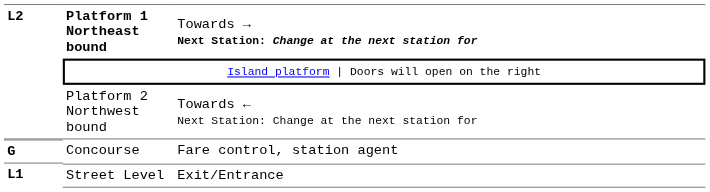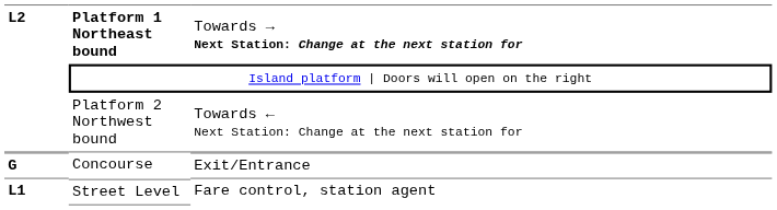 <table table border=0 cellspacing=0 cellpadding=3>
 <tr>
 <td style="border-top:solid 1px grey;border-bottom:solid 1px grey;" width=50 rowspan=3 valign=top><strong>L2</strong></td>
 <td style="border-bottom:solid 0px gray;border-top:solid 1px grey;" width=100><span><strong>Platform 1</strong><br><strong>Northeast bound</strong></span></td>
 <td style="border-bottom:solid 0px gray;border-top:solid 1px grey;" width=500>Towards → <br><small><strong>Next Station:</strong> </small> <small><strong><em>Change at the next station for <strong><em></small></td>
 </tr>
 <tr>
 <td style="border-top:solid 2px black;border-right:solid 2px black;border-left:solid 2px black;border-bottom:solid 2px black;text-align:center;" colspan=2><small><a href='#'>Island platform</a> | Doors will open on the right </small></td>
 </tr>
 <tr>
 <td style="border-bottom:solid 1px grey;"><span></strong>Platform 2<strong><br></strong>Northwest bound<strong></span></td>
 <td style="border-bottom:solid 1px grey;"><span></span>Towards ← <br><small></strong>Next Station:<strong> </small> <small></em></strong>Change at the next station for </strong></em></small></td>
 </tr>
 <tr>
 <td style="border-bottom:solid 1px grey;border-top:solid 1px grey;" width=50 valign=top><strong>G</strong></td>
 <td valign=top>Concourse</td>
-<td valign=top>Fare control, station agent</td>
+<td style="border-top:solid 1px grey;border-bottom:solid 1px grey;" width=500 valign=top>Exit/Entrance</td>
 </tr>
 <tr>
 <td valign=top><strong>L1</strong></td>
 <td style="border-top:solid 1px grey;border-bottom:solid 1px grey;" width=100 valign=top>Street Level</td>
-<td style="border-top:solid 1px grey;border-bottom:solid 1px grey;" width=500 valign=top>Exit/Entrance</td>
+<td valign=top>Fare control, station agent</td>
 </tr>
 </table>
